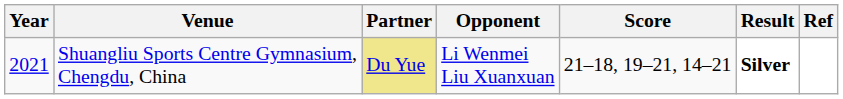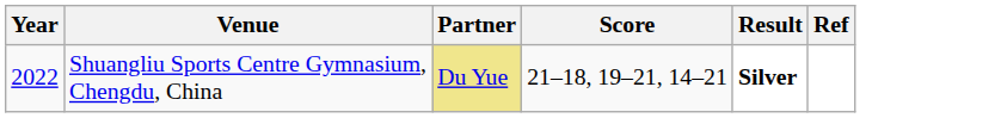 <table class="sortable wikitable" style="font-size: 90%;">
 <tr>
 <th>Year</th>
 <th>Venue</th>
 <th>Partner</th>
-<th>Opponent</th>
 <th>Score</th>
 <th>Result</th>
 <th>Ref</th>
 </tr>
 <tr>
-<td align="center"><a href='#'>2021</a></td>
+<td align="center"><a href='#'>2022</a></td>
 <td align="left"><a href='#'>Shuangliu Sports Centre Gymnasium</a>,<br><a href='#'>Chengdu</a>, China</td>
 <td align="left" style="background: khaki;"> <a href='#'>Du Yue</a></td>
-<td align="left"> <a href='#'>Li Wenmei</a><br> <a href='#'>Liu Xuanxuan</a></td>
 <td align="left">21–18, 19–21, 14–21</td>
 <td style="text-align:left; background:white"> <strong>Silver</strong></td>
 <td align="center"; bgcolor="white"></td>
 </tr>
 </table>
